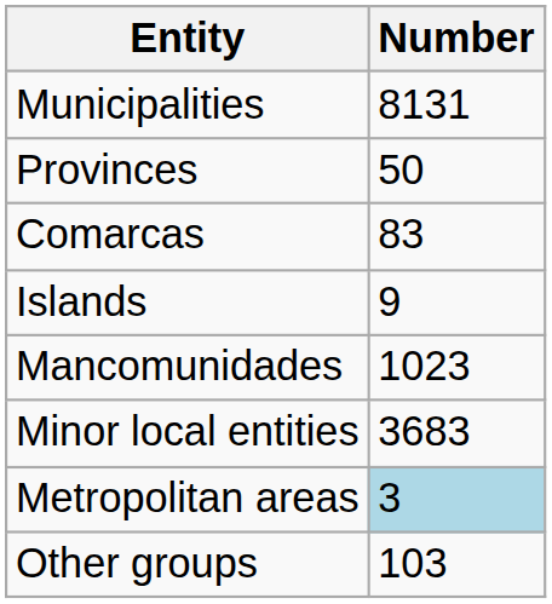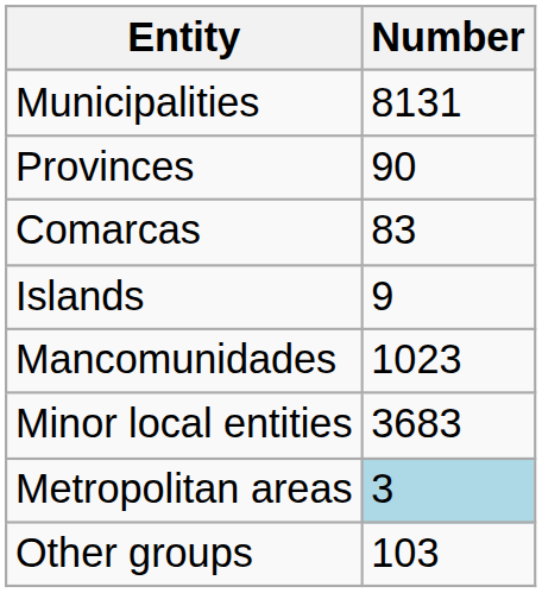 <table class="wikitable">
 <tr>
 <th>Entity</th>
 <th>Number</th>
 </tr>
 <tr>
 <td>Municipalities</td>
 <td>8131</td>
 </tr>
 <tr>
 <td>Provinces</td>
-<td>50</td>
+<td>90</td>
 </tr>
 <tr>
 <td>Comarcas</td>
 <td>83</td>
 </tr>
 <tr>
 <td>Islands</td>
 <td>9</td>
 </tr>
 <tr>
 <td>Mancomunidades</td>
 <td>1023</td>
 </tr>
 <tr>
 <td>Minor local entities</td>
 <td>3683</td>
 </tr>
 <tr>
 <td>Metropolitan areas</td>
 <td style="background: lightblue;">3</td>
 </tr>
 <tr>
 <td>Other groups</td>
 <td>103</td>
 </tr>
 </table>
